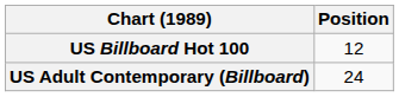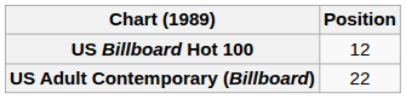 <table class="wikitable sortable plainrowheaders" style="text-align:center">
 <tr>
 <th scope="col">Chart (1989)</th>
 <th scope="col">Position</th>
 </tr>
 <tr>
 <th scope="row">US <em>Billboard</em> Hot 100</th>
 <td>12</td>
 </tr>
 <tr>
 <th scope="row">US Adult Contemporary (<em>Billboard</em>)</th>
-<td>24</td>
+<td>22</td>
 </tr>
 </table>
